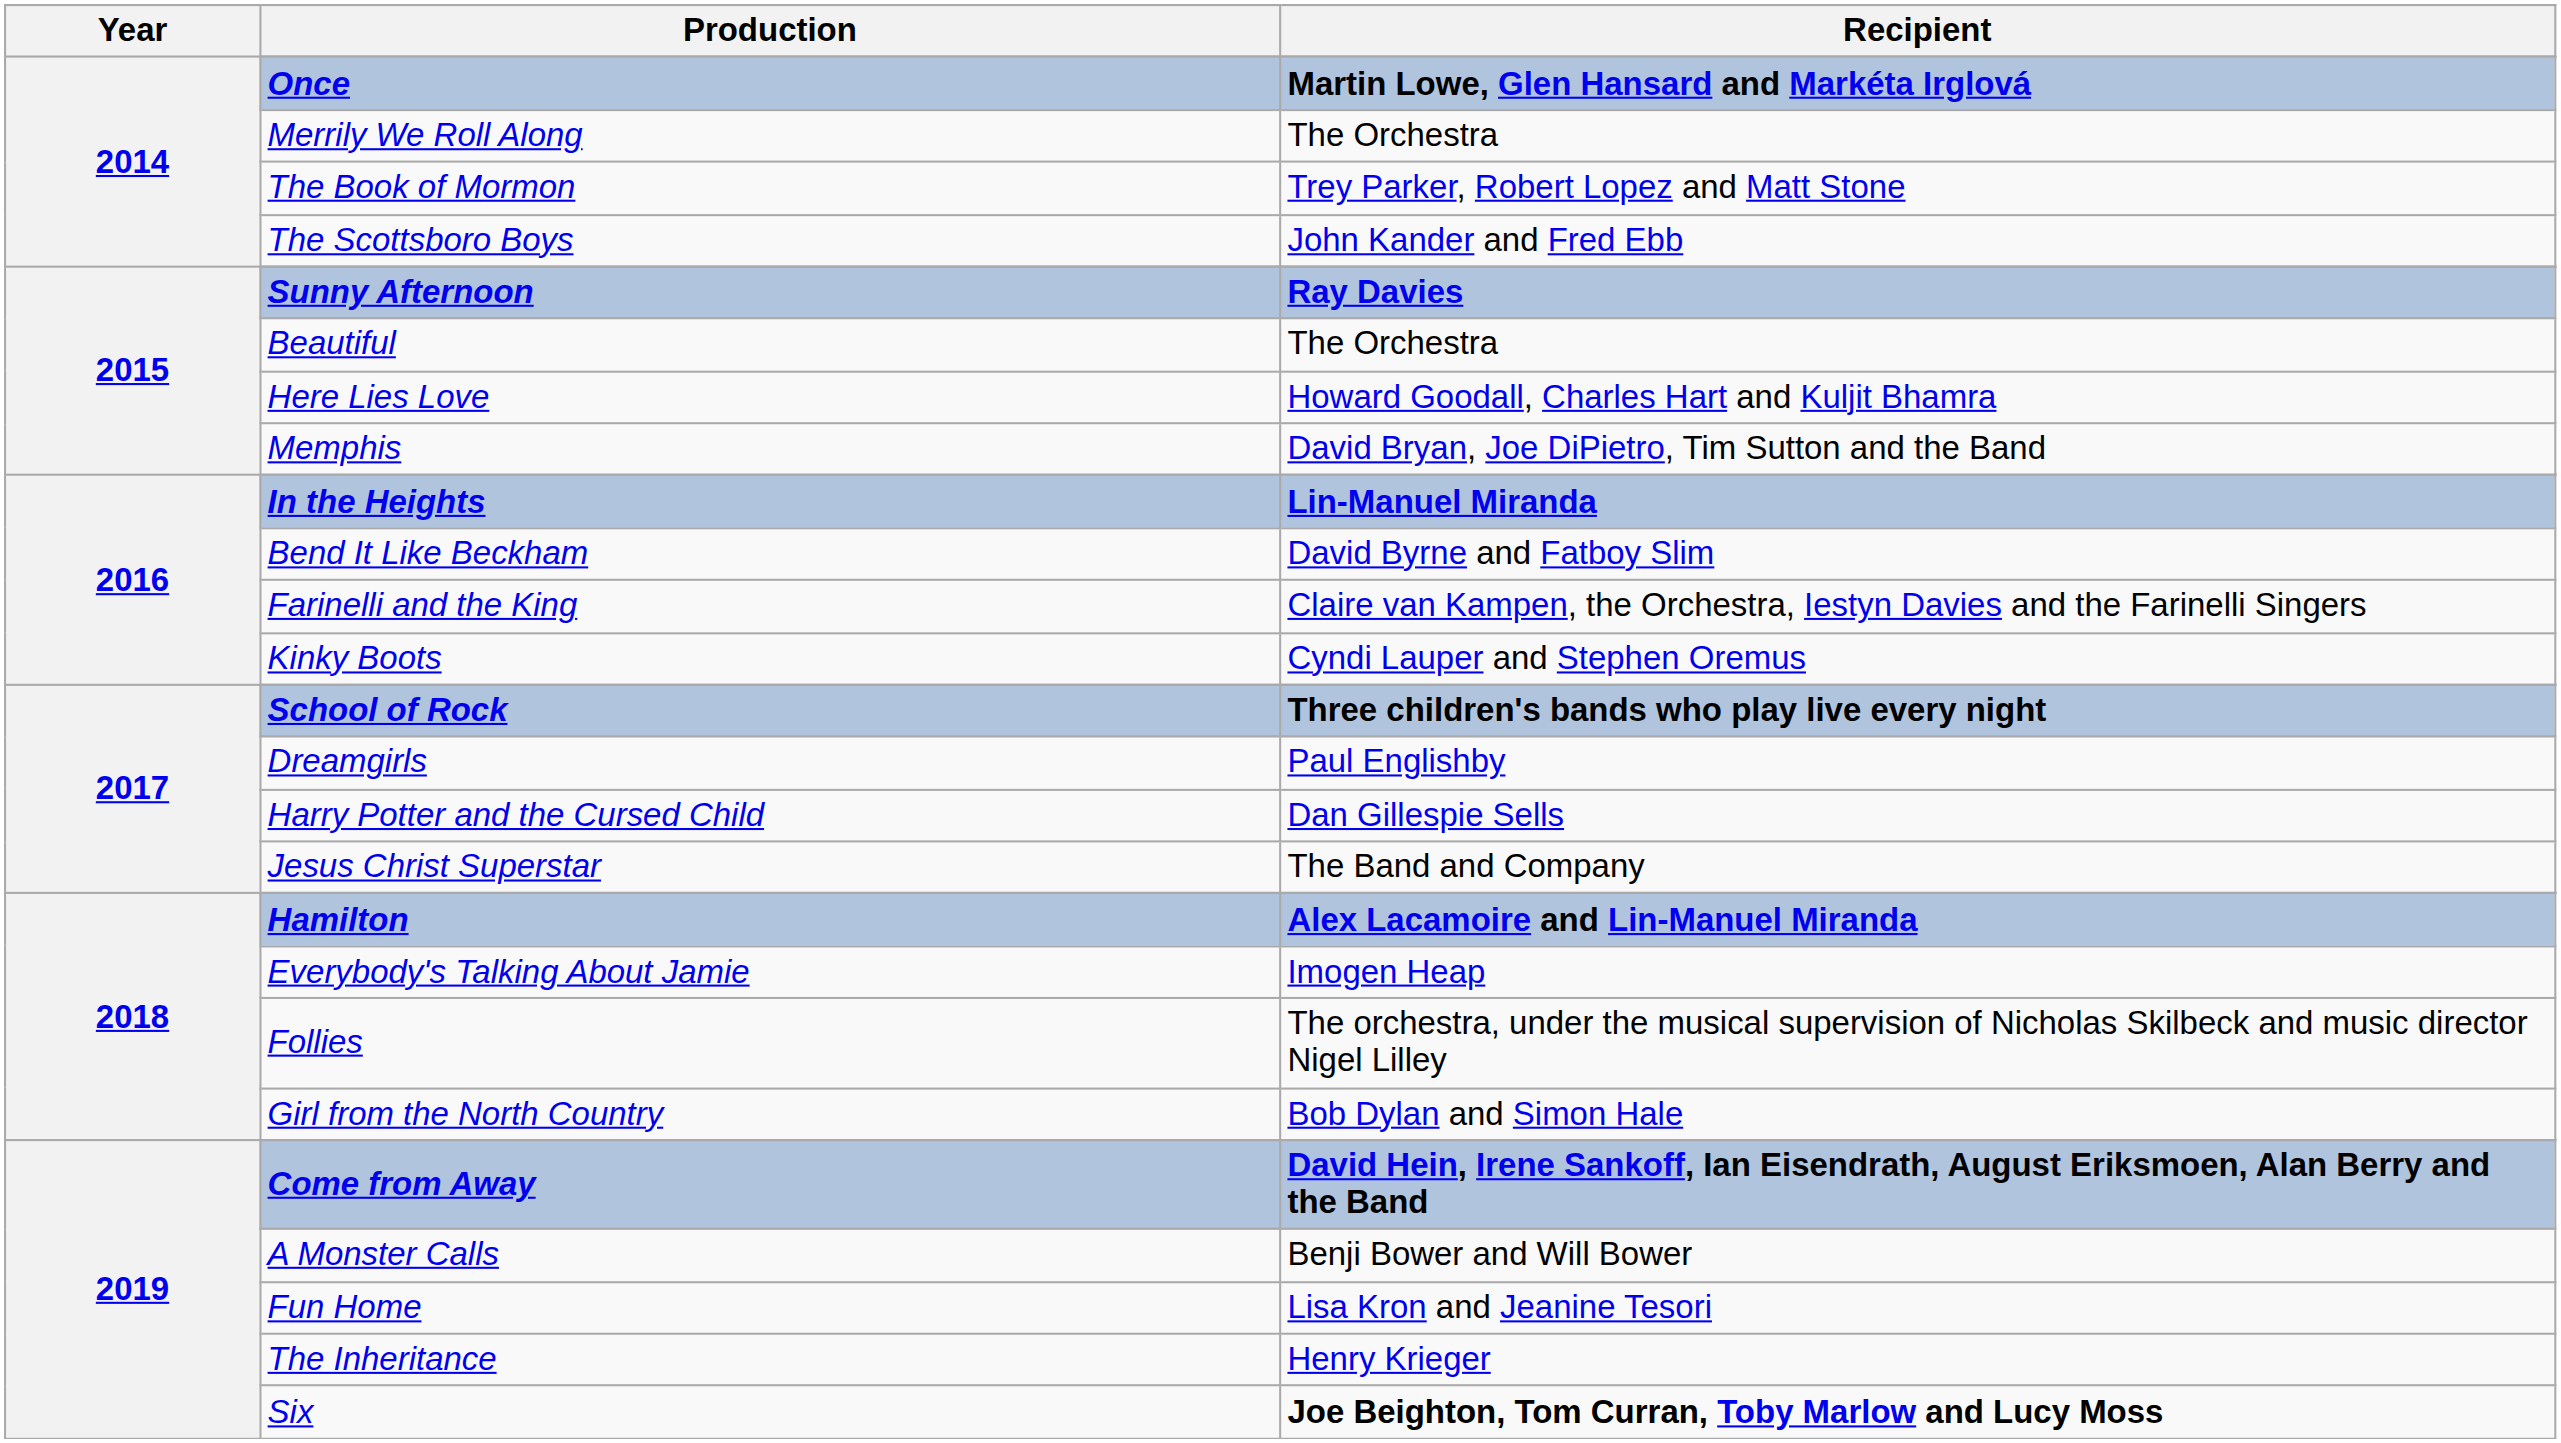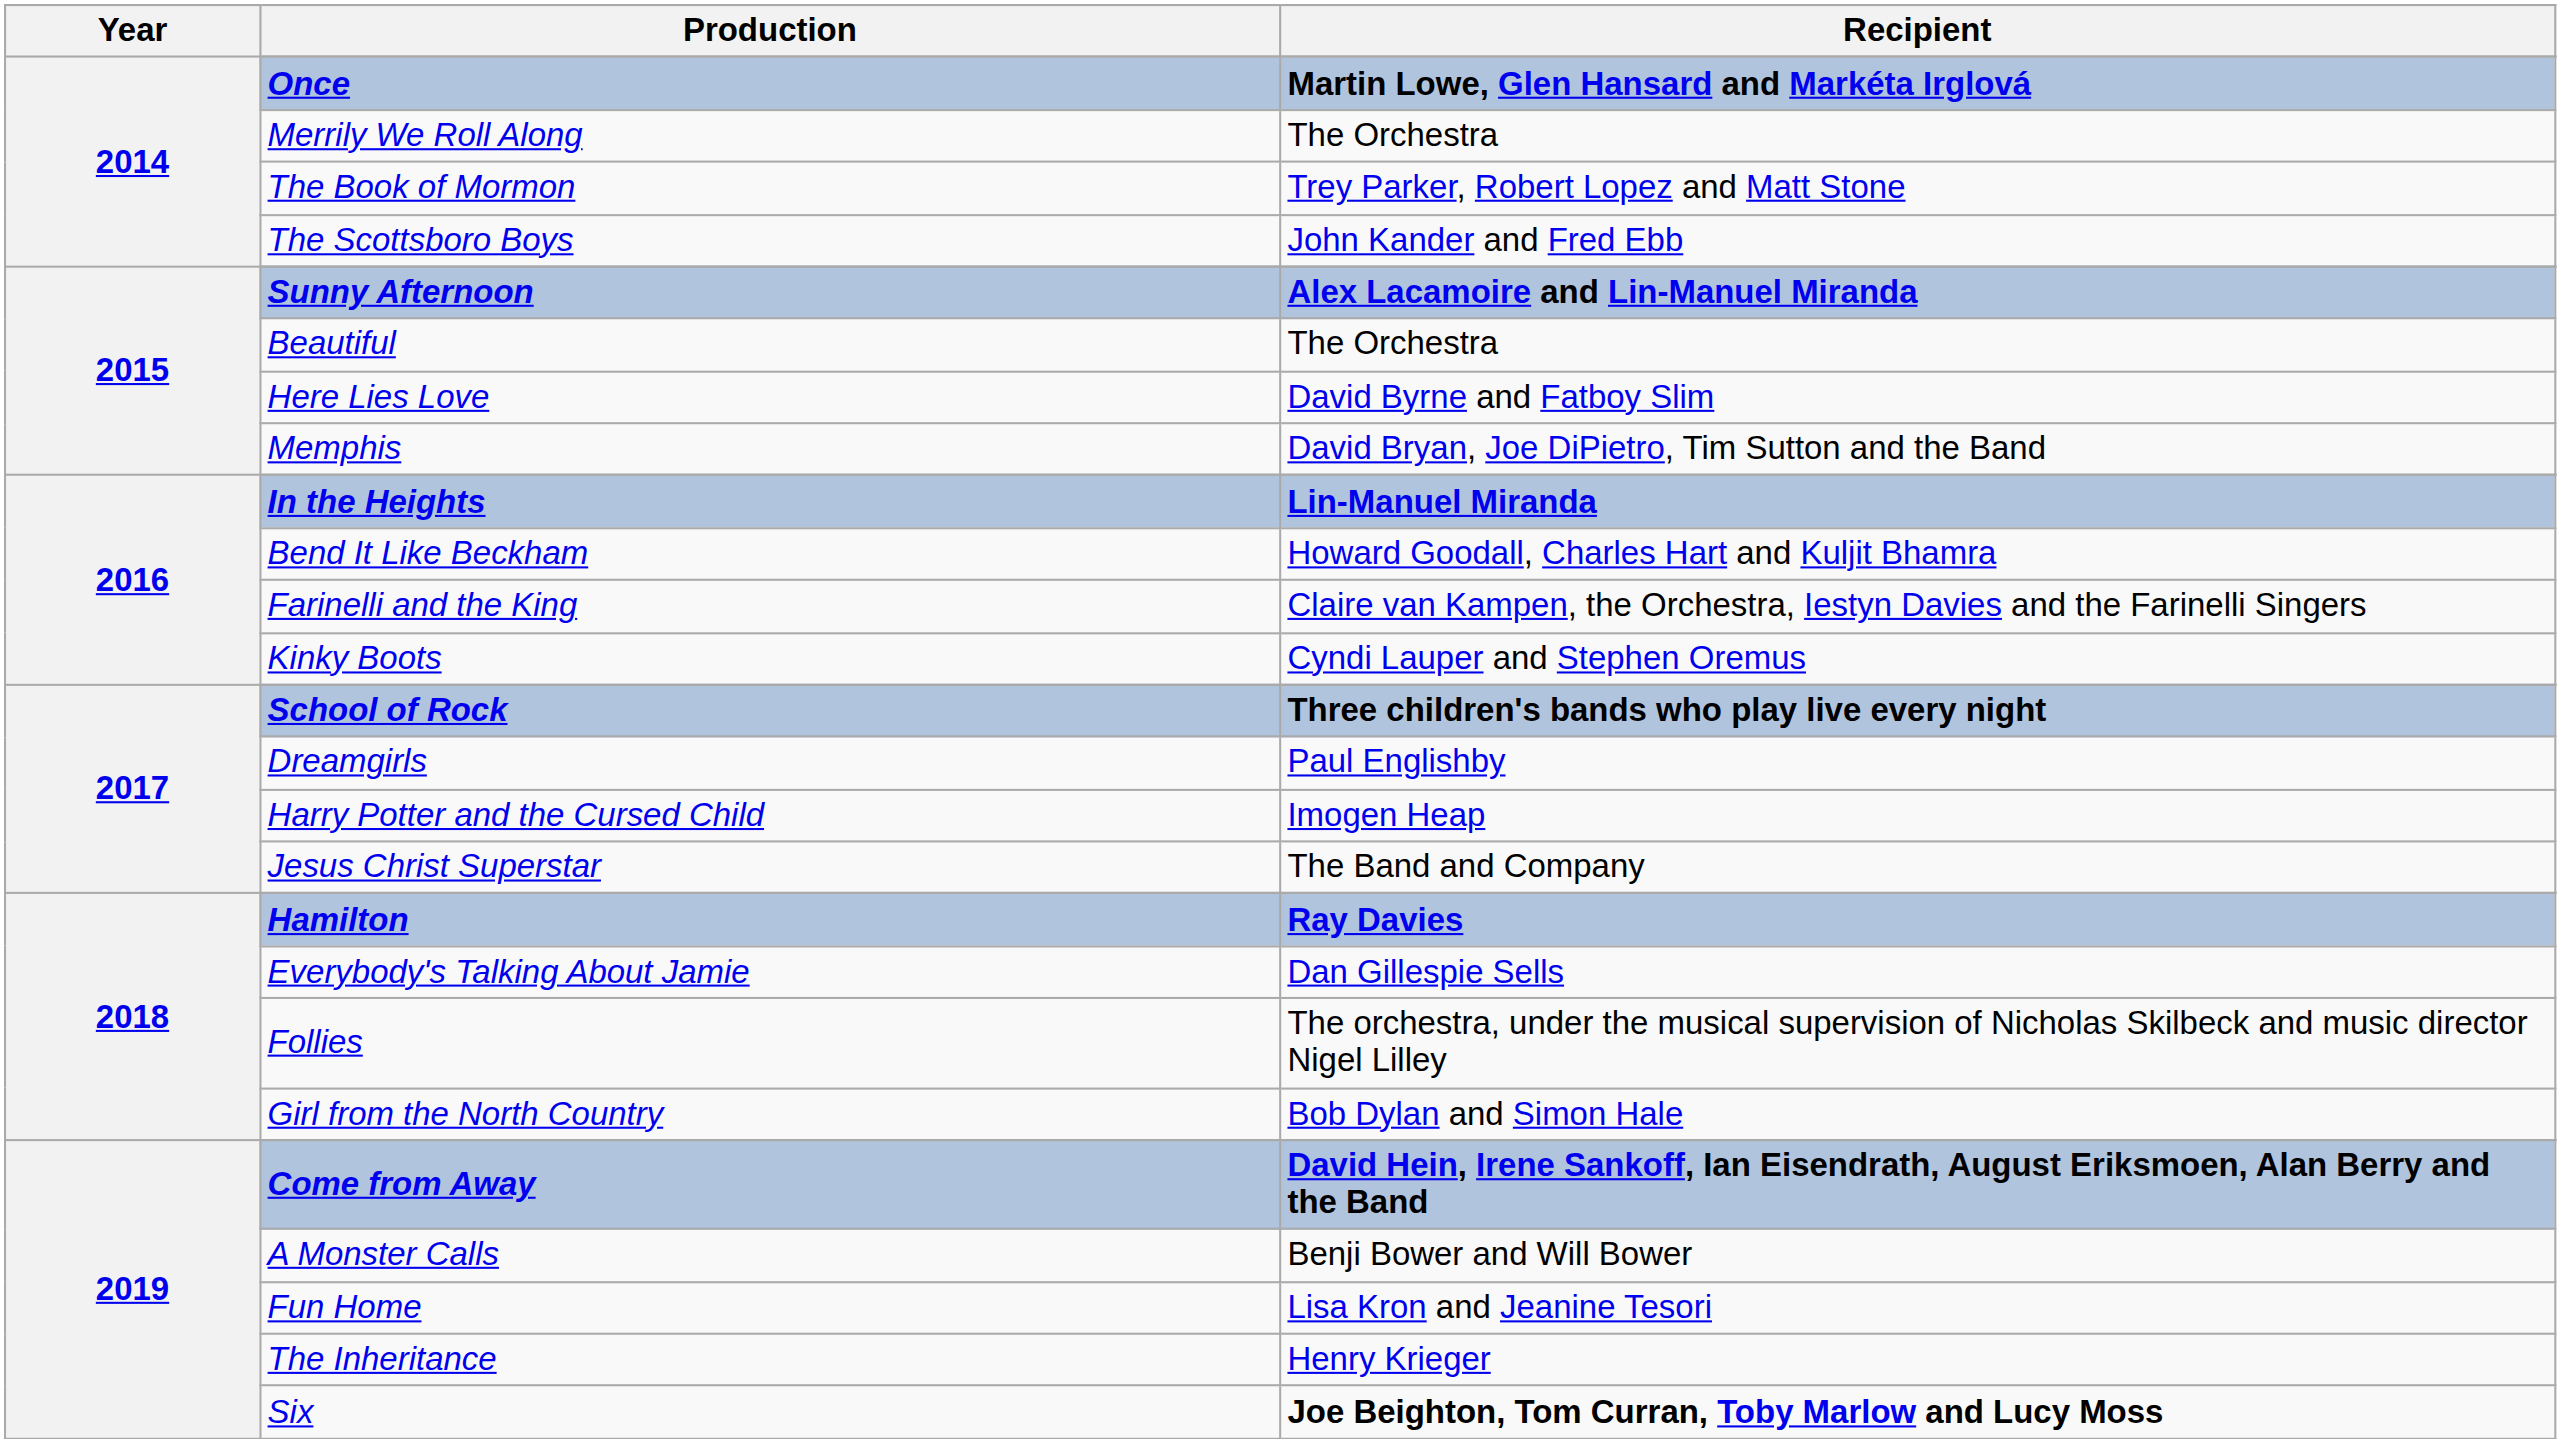 <table class="wikitable" style="width:98%;">
 <tr style="background:#bebebe;">
 <th style="width:10%;">Year</th>
 <th style="width:40%;">Production</th>
 <th style="width:50%;">Recipient</th>
 </tr>
 <tr>
 <th rowspan="5" align="center"><a href='#'>2014</a></th>
 </tr>
 <tr style="background:#B0C4DE">
 <td><strong><em><a href='#'>Once</a></em></strong></td>
 <td><strong>Martin Lowe, <a href='#'>Glen Hansard</a> and <a href='#'>Markéta Irglová</a></strong></td>
 </tr>
 <tr>
 <td><em><a href='#'>Merrily We Roll Along</a></em></td>
 <td>The Orchestra</td>
 </tr>
 <tr>
 <td><em><a href='#'>The Book of Mormon</a></em></td>
 <td><a href='#'>Trey Parker</a>, <a href='#'>Robert Lopez</a> and <a href='#'>Matt Stone</a></td>
 </tr>
 <tr>
 <td><em><a href='#'>The Scottsboro Boys</a></em></td>
 <td><a href='#'>John Kander</a> and <a href='#'>Fred Ebb</a></td>
 </tr>
 <tr>
 <th rowspan="5" align="center"><a href='#'>2015</a></th>
 </tr>
 <tr style="background:#B0C4DE">
 <td><strong><em><a href='#'>Sunny Afternoon</a></em></strong></td>
-<td><strong><a href='#'>Ray Davies</a></strong></td>
+<td><strong><a href='#'>Alex Lacamoire</a> and <a href='#'>Lin-Manuel Miranda</a></strong></td>
 </tr>
 <tr>
 <td><em><a href='#'>Beautiful</a></em></td>
 <td>The Orchestra</td>
 </tr>
 <tr>
 <td><em><a href='#'>Here Lies Love</a></em></td>
-<td><a href='#'>Howard Goodall</a>, <a href='#'>Charles Hart</a> and <a href='#'>Kuljit Bhamra</a></td>
+<td><a href='#'>David Byrne</a> and <a href='#'>Fatboy Slim</a></td>
 </tr>
 <tr>
 <td><em><a href='#'>Memphis</a></em></td>
 <td><a href='#'>David Bryan</a>, <a href='#'>Joe DiPietro</a>, Tim Sutton and the Band</td>
 </tr>
 <tr>
 <th rowspan="5" align="center"><a href='#'>2016</a></th>
 </tr>
 <tr style="background:#B0C4DE">
 <td><strong><em><a href='#'>In the Heights</a></em></strong></td>
 <td><strong><a href='#'>Lin-Manuel Miranda</a></strong></td>
 </tr>
 <tr>
 <td><em><a href='#'>Bend It Like Beckham</a></em></td>
-<td><a href='#'>David Byrne</a> and <a href='#'>Fatboy Slim</a></td>
+<td><a href='#'>Howard Goodall</a>, <a href='#'>Charles Hart</a> and <a href='#'>Kuljit Bhamra</a></td>
 </tr>
 <tr>
 <td><em><a href='#'>Farinelli and the King</a></em></td>
 <td><a href='#'>Claire van Kampen</a>, the Orchestra, <a href='#'>Iestyn Davies</a> and the Farinelli Singers</td>
 </tr>
 <tr>
 <td><em><a href='#'>Kinky Boots</a></em></td>
 <td><a href='#'>Cyndi Lauper</a> and <a href='#'>Stephen Oremus</a></td>
 </tr>
 <tr>
 <th rowspan="5" align="center"><a href='#'>2017</a></th>
 </tr>
 <tr style="background:#B0C4DE">
 <td><em><a href='#'><strong>School of Rock</strong></a></em></td>
 <td><strong>Three children's bands who play live every night</strong></td>
 </tr>
 <tr>
 <td><em><a href='#'>Dreamgirls</a></em></td>
 <td><a href='#'>Paul Englishby</a></td>
 </tr>
 <tr>
 <td><em><a href='#'>Harry Potter and the Cursed Child</a></em></td>
-<td><a href='#'>Dan Gillespie Sells</a></td>
+<td><a href='#'>Imogen Heap</a></td>
 </tr>
 <tr>
 <td><em><a href='#'>Jesus Christ Superstar</a></em></td>
 <td>The Band and Company</td>
 </tr>
 <tr>
 <th rowspan="5"><a href='#'>2018</a></th>
 </tr>
 <tr style="background:#B0C4DE">
 <td><a href='#'><strong><em>Hamilton</em></strong></a></td>
-<td><strong><a href='#'>Alex Lacamoire</a> and <a href='#'>Lin-Manuel Miranda</a></strong></td>
+<td><strong><a href='#'>Ray Davies</a></strong></td>
 </tr>
 <tr>
 <td><em><a href='#'>Everybody's Talking About Jamie</a></em></td>
-<td><a href='#'>Imogen Heap</a></td>
+<td><a href='#'>Dan Gillespie Sells</a></td>
 </tr>
 <tr>
 <td><em><a href='#'>Follies</a></em></td>
 <td>The orchestra, under the musical supervision of Nicholas Skilbeck and music director Nigel Lilley</td>
 </tr>
 <tr>
 <td><em><a href='#'>Girl from the North Country</a></em></td>
 <td><a href='#'>Bob Dylan</a> and <a href='#'>Simon Hale</a></td>
 </tr>
 <tr>
 <th rowspan=6><a href='#'>2019</a></th>
 </tr>
 <tr style="background:#B0C4DE">
 <td><strong><em><a href='#'>Come from Away</a></em></strong></td>
 <td><strong><a href='#'>David Hein</a>, <a href='#'>Irene Sankoff</a>, Ian Eisendrath, August Eriksmoen, Alan Berry and the Band</strong></td>
 </tr>
 <tr>
 <td><em><a href='#'>A Monster Calls</a></em></td>
 <td>Benji Bower and Will Bower</td>
 </tr>
 <tr>
 <td><em><a href='#'>Fun Home</a></em></td>
 <td><a href='#'>Lisa Kron</a> and <a href='#'>Jeanine Tesori</a></td>
 </tr>
 <tr>
 <td><em><a href='#'>The Inheritance</a></em></td>
 <td><a href='#'>Henry Krieger</a></td>
 </tr>
 <tr>
 <td><em><a href='#'>Six</a></em></td>
 <td><strong>Joe Beighton, Tom Curran, <a href='#'>Toby Marlow</a> and Lucy Moss</strong></td>
 </tr>
 </table>
